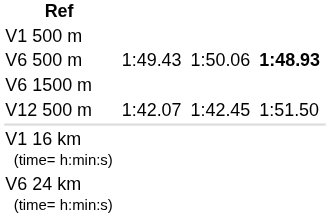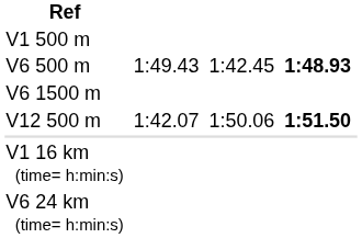 <table>
 <tr>
 <th>Ref</th>
 </tr>
 <tr>
 <td>V1 500 m</td>
 <td></td>
 <td></td>
 <td></td>
 <td></td>
 <td></td>
 <td></td>
 <td align=center></td>
 </tr>
 <tr>
 <td>V6 500 m</td>
 <td><br></td>
 <td>1:49.43</td>
 <td><br></td>
-<td>1:50.06</td>
+<td>1:42.45</td>
 <td><br></td>
 <td><strong>1:48.93</strong></td>
 <td align=center></td>
 </tr>
 <tr>
 <td>V6 1500 m</td>
 <td></td>
 <td></td>
 <td></td>
 <td></td>
 <td></td>
 <td></td>
 <td align=center></td>
 </tr>
 <tr>
 <td>V12 500 m</td>
 <td><br></td>
 <td>1:42.07</td>
 <td><br></td>
-<td>1:42.45</td>
+<td>1:50.06</td>
 <td><br></td>
-<td>1:51.50</td>
+<td><strong>1:51.50</strong></td>
 <td align=center></td>
 </tr>
 <tr bgcolor=#DDDDDD>
 <td colspan=8></td>
 </tr>
 <tr>
 <td>V1 16 km<br><small>  (time= h:min:s)</small></td>
 <td></td>
 <td></td>
 <td></td>
 <td></td>
 <td></td>
 <td></td>
 <td align=center></td>
 </tr>
 <tr>
 <td>V6 24 km<br><small>  (time= h:min:s)</small></td>
 <td></td>
 <td></td>
 <td></td>
 <td></td>
 <td></td>
 <td></td>
 <td align=center></td>
 </tr>
 </table>
